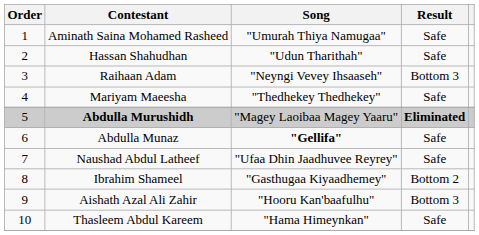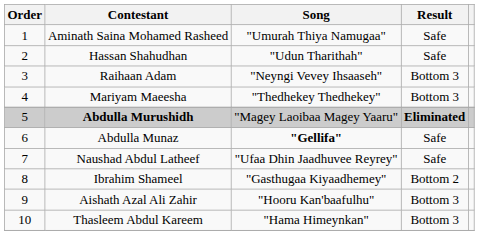 <table class="wikitable" style="text-align:center;">
 <tr>
 <th>Order</th>
 <th>Contestant</th>
 <th>Song</th>
 <th>Result</th>
 <th></th>
 </tr>
 <tr>
 <td>1</td>
 <td>Aminath Saina Mohamed Rasheed</td>
 <td>"Umurah Thiya Namugaa"</td>
 <td>Safe</td>
 <td></td>
 </tr>
 <tr>
 <td>2</td>
 <td>Hassan Shahudhan</td>
 <td>"Udun Tharithah"</td>
 <td>Safe</td>
 <td></td>
 </tr>
 <tr>
 <td>3</td>
 <td>Raihaan Adam</td>
 <td>"Neyngi Vevey Ihsaaseh"</td>
 <td>Bottom 3</td>
 <td></td>
 </tr>
 <tr>
 <td>4</td>
 <td>Mariyam Maeesha</td>
 <td>"Thedhekey Thedhekey"</td>
-<td>Safe</td>
+<td>Bottom 3</td>
 <td></td>
 </tr>
 <tr>
 </tr>
 <tr style="background:#ccc">
 <td>5</td>
 <td><strong>Abdulla Murushidh</strong></td>
 <td>"Magey Laoibaa Magey Yaaru"</td>
 <td><strong>Eliminated</strong></td>
 <td></td>
 </tr>
 <tr>
 <td>6</td>
 <td>Abdulla Munaz</td>
 <td><strong>"Gellifa"</strong></td>
 <td>Safe</td>
 <td></td>
 </tr>
 <tr>
 <td>7</td>
 <td>Naushad Abdul Latheef</td>
 <td>"Ufaa Dhin Jaadhuvee Reyrey"</td>
 <td>Safe</td>
 <td></td>
 </tr>
 <tr>
 <td>8</td>
 <td>Ibrahim Shameel</td>
 <td>"Gasthugaa Kiyaadhemey"</td>
 <td>Bottom 2</td>
 <td></td>
 </tr>
 <tr>
 <td>9</td>
 <td>Aishath Azal Ali Zahir</td>
 <td>"Hooru Kan'baafulhu"</td>
 <td>Bottom 3</td>
 <td></td>
 </tr>
 <tr>
 <td>10</td>
 <td>Thasleem Abdul Kareem</td>
 <td>"Hama Himeynkan"</td>
-<td>Safe</td>
+<td>Bottom 3</td>
 <td></td>
 </tr>
 <tr>
 </tr>
 </table>
